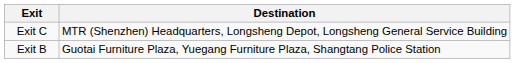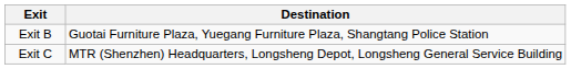 <table class="wikitable">
 <tr>
 <th style="width:70px">Exit</th>
 <th>Destination</th>
 </tr>
 <tr>
+<td align="center">Exit B</td>
+<td>Guotai Furniture Plaza, Yuegang Furniture Plaza, Shangtang Police Station</td>
+</tr>
+<tr>
 <td align="center">Exit C</td>
 <td>MTR (Shenzhen) Headquarters, Longsheng Depot, Longsheng General Service Building</td>
 </tr>
-<tr>
-<td align="center">Exit B</td>
-<td>Guotai Furniture Plaza, Yuegang Furniture Plaza, Shangtang Police Station</td>
-</tr>
 </table>
